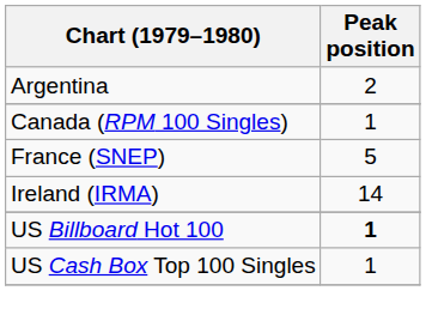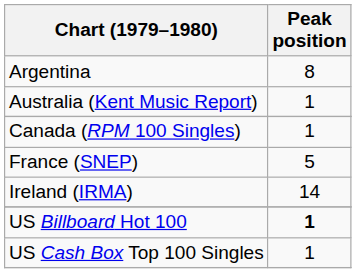 <table class="wikitable sortable">
 <tr>
 <th>Chart (1979–1980)</th>
 <th>Peak<br>position</th>
 </tr>
 <tr>
 <td>Argentina</td>
-<td align="center">2</td>
+<td align="center">8</td>
+</tr>
+<tr>
+<td>Australia (<a href='#'>Kent Music Report</a>)</td>
+<td style="text-align:center;">1</td>
 </tr>
 <tr>
 </tr>
 <tr>
 </tr>
 <tr>
 <td>Canada (<a href='#'><em>RPM</em> 100 Singles</a>)</td>
 <td style="text-align:center;">1</td>
 </tr>
 <tr>
 <td>France (<a href='#'>SNEP</a>)</td>
 <td style="text-align:center;">5</td>
 </tr>
 <tr>
 <td>Ireland (<a href='#'>IRMA</a>)</td>
 <td style="text-align:center;">14</td>
 </tr>
 <tr>
 </tr>
 <tr>
 </tr>
 <tr>
 </tr>
 <tr>
 </tr>
 <tr>
 </tr>
 <tr>
 <td>US <a href='#'><em>Billboard</em> Hot 100</a></td>
 <td style="text-align:center;"><strong>1</strong></td>
 </tr>
 <tr>
 <td>US <em><a href='#'>Cash Box</a></em> Top 100 Singles</td>
 <td style="text-align:center;">1</td>
 </tr>
 <tr>
 </tr>
 </table>
